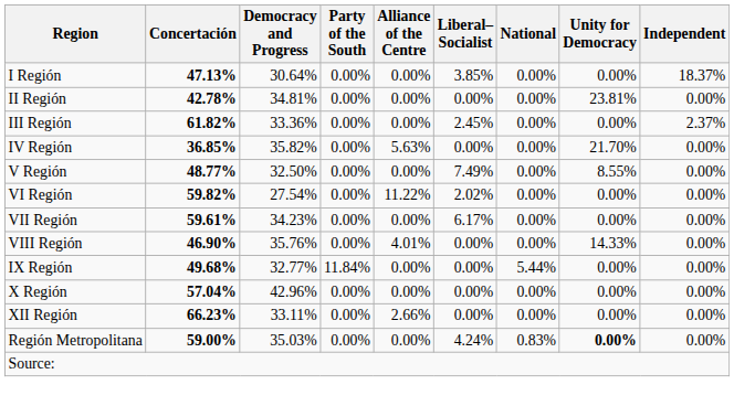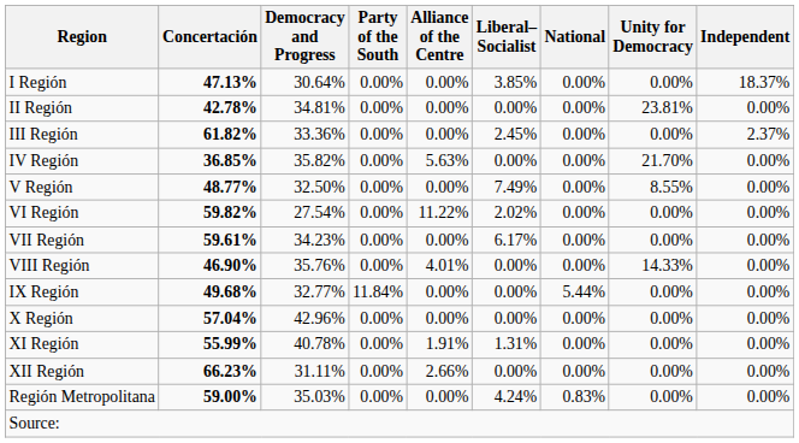 <table class="wikitable sortable" style="text-align:right">
 <tr>
 <th>Region</th>
 <th>Concertación</th>
 <th>Democracy and Progress</th>
 <th>Party of the South</th>
 <th>Alliance of the Centre</th>
 <th>Liberal–Socialist</th>
 <th>National</th>
 <th>Unity for Democracy</th>
 <th>Independent</th>
 </tr>
 <tr>
 <td align=left>I Región</td>
 <td><strong>47.13%</strong></td>
 <td>30.64%</td>
 <td>0.00%</td>
 <td>0.00%</td>
 <td>3.85%</td>
 <td>0.00%</td>
 <td>0.00%</td>
 <td>18.37%</td>
 </tr>
 <tr>
 <td align=left>II Región</td>
 <td><strong>42.78%</strong></td>
 <td>34.81%</td>
 <td>0.00%</td>
 <td>0.00%</td>
 <td>0.00%</td>
 <td>0.00%</td>
 <td>23.81%</td>
 <td>0.00%</td>
 </tr>
 <tr>
 <td align=left>III Región</td>
 <td><strong>61.82%</strong></td>
 <td>33.36%</td>
 <td>0.00%</td>
 <td>0.00%</td>
 <td>2.45%</td>
 <td>0.00%</td>
 <td>0.00%</td>
 <td>2.37%</td>
 </tr>
 <tr>
 <td align=left>IV Región</td>
 <td><strong>36.85%</strong></td>
 <td>35.82%</td>
 <td>0.00%</td>
 <td>5.63%</td>
 <td>0.00%</td>
 <td>0.00%</td>
 <td>21.70%</td>
 <td>0.00%</td>
 </tr>
 <tr>
 <td align=left>V Región</td>
 <td><strong>48.77%</strong></td>
 <td>32.50%</td>
 <td>0.00%</td>
 <td>0.00%</td>
 <td>7.49%</td>
 <td>0.00%</td>
 <td>8.55%</td>
 <td>0.00%</td>
 </tr>
 <tr>
 <td align=left>VI Región</td>
 <td><strong>59.82%</strong></td>
 <td>27.54%</td>
 <td>0.00%</td>
 <td>11.22%</td>
 <td>2.02%</td>
 <td>0.00%</td>
 <td>0.00%</td>
 <td>0.00%</td>
 </tr>
 <tr>
 <td align=left>VII Región</td>
 <td><strong>59.61%</strong></td>
 <td>34.23%</td>
 <td>0.00%</td>
 <td>0.00%</td>
 <td>6.17%</td>
 <td>0.00%</td>
 <td>0.00%</td>
 <td>0.00%</td>
 </tr>
 <tr>
 <td align=left>VIII Región</td>
 <td><strong>46.90%</strong></td>
 <td>35.76%</td>
 <td>0.00%</td>
 <td>4.01%</td>
 <td>0.00%</td>
 <td>0.00%</td>
 <td>14.33%</td>
 <td>0.00%</td>
 </tr>
 <tr>
 <td align=left>IX Región</td>
 <td><strong>49.68%</strong></td>
 <td>32.77%</td>
 <td>11.84%</td>
 <td>0.00%</td>
 <td>0.00%</td>
 <td>5.44%</td>
 <td>0.00%</td>
 <td>0.00%</td>
 </tr>
 <tr>
 <td align=left>X Región</td>
 <td><strong>57.04%</strong></td>
 <td>42.96%</td>
 <td>0.00%</td>
 <td>0.00%</td>
 <td>0.00%</td>
 <td>0.00%</td>
 <td>0.00%</td>
 <td>0.00%</td>
 </tr>
 <tr>
+<td align=left>XI Región</td>
+<td><strong>55.99%</strong></td>
+<td>40.78%</td>
+<td>0.00%</td>
+<td>1.91%</td>
+<td>1.31%</td>
+<td>0.00%</td>
+<td>0.00%</td>
+<td>0.00%</td>
+</tr>
+<tr>
 <td align=left>XII Región</td>
 <td><strong>66.23%</strong></td>
-<td>33.11%</td>
+<td>31.11%</td>
 <td>0.00%</td>
 <td>2.66%</td>
 <td>0.00%</td>
 <td>0.00%</td>
 <td>0.00%</td>
 <td>0.00%</td>
 </tr>
 <tr>
 <td align=left>Región Metropolitana</td>
 <td><strong>59.00%</strong></td>
 <td>35.03%</td>
 <td>0.00%</td>
 <td>0.00%</td>
 <td>4.24%</td>
 <td>0.83%</td>
-<td><strong>0.00%</strong></td>
+<td>0.00%</td>
 <td>0.00%</td>
 </tr>
 <tr class=sortbottom>
 <td align=left colspan="9">Source: </td>
 </tr>
 </table>
